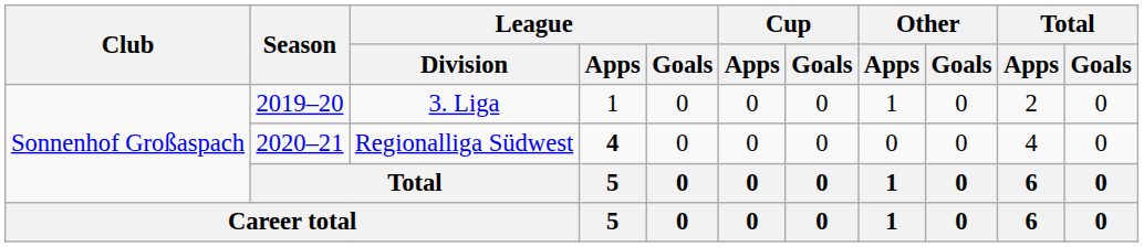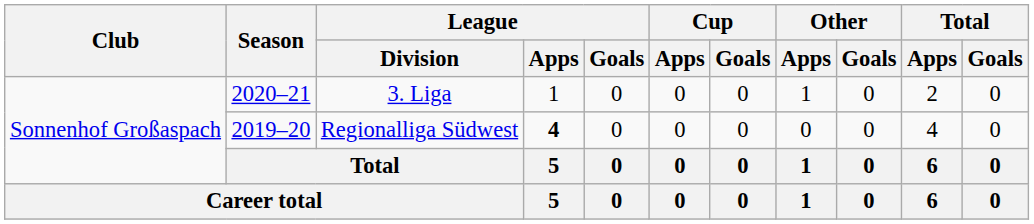 <table class="wikitable" style="text-align:center">
 <tr>
 <th rowspan="2">Club</th>
 <th rowspan="2">Season</th>
 <th colspan="3">League</th>
 <th colspan="2">Cup</th>
 <th colspan="2">Other</th>
 <th colspan="2">Total</th>
 </tr>
 <tr>
 <th>Division</th>
 <th>Apps</th>
 <th>Goals</th>
 <th>Apps</th>
 <th>Goals</th>
 <th>Apps</th>
 <th>Goals</th>
 <th>Apps</th>
 <th>Goals</th>
 </tr>
 <tr>
 <td rowspan="3"><a href='#'>Sonnenhof Großaspach</a></td>
-<td><a href='#'>2019–20</a></td>
+<td><a href='#'>2020–21</a></td>
 <td><a href='#'>3. Liga</a></td>
 <td>1</td>
 <td>0</td>
 <td>0</td>
 <td>0</td>
 <td>1</td>
 <td>0</td>
 <td>2</td>
 <td>0</td>
 </tr>
 <tr>
-<td><a href='#'>2020–21</a></td>
+<td><a href='#'>2019–20</a></td>
 <td><a href='#'>Regionalliga Südwest</a></td>
 <td><strong>4</strong></td>
 <td>0</td>
 <td>0</td>
 <td>0</td>
 <td>0</td>
 <td>0</td>
 <td>4</td>
 <td>0</td>
 </tr>
 <tr>
 <th colspan="2">Total</th>
 <th>5</th>
 <th>0</th>
 <th>0</th>
 <th>0</th>
 <th>1</th>
 <th>0</th>
 <th>6</th>
 <th>0</th>
 </tr>
 <tr>
 <th colspan="3">Career total</th>
 <th>5</th>
 <th>0</th>
 <th>0</th>
 <th>0</th>
 <th>1</th>
 <th>0</th>
 <th>6</th>
 <th>0</th>
 </tr>
 </table>
